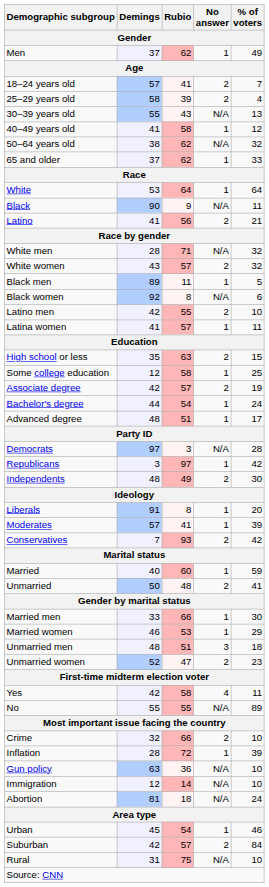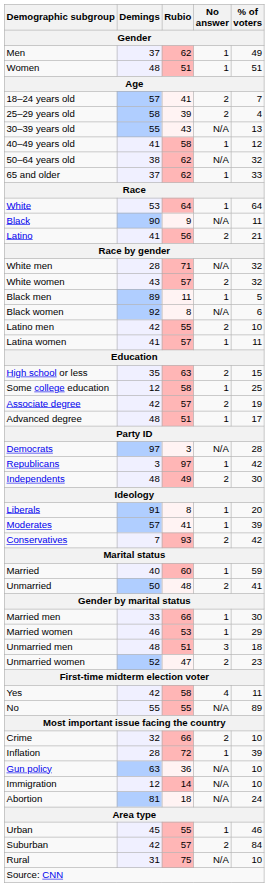 <table class="wikitable sortable">
 <tr>
 <th>Demographic subgroup</th>
 <th>Demings</th>
 <th>Rubio</th>
 <th>No<br>answer</th>
 <th>% of<br>voters</th>
 </tr>
 <tr>
 <th colspan="5">Gender</th>
 </tr>
 <tr>
 <td>Men</td>
 <td style="text-align:right; background:#f0f0ff;">37</td>
 <td style="text-align:right; background:#ffb6b6;">62</td>
 <td style="text-align:right;">1</td>
 <td style="text-align:right;">49</td>
+</tr>
+<tr>
+<td>Women</td>
+<td style="text-align:right; background:#f0f0ff;">48</td>
+<td style="text-align:right; background:#ffb6b6;">51</td>
+<td style="text-align:right;">1</td>
+<td style="text-align:right;">51</td>
 </tr>
 <tr>
 <th colspan="5">Age</th>
 </tr>
 <tr>
 <td>18–24 years old</td>
 <td style="text-align:right; background:#b0ceff;">57</td>
 <td style="text-align:right; background:#fff3f3;">41</td>
 <td style="text-align:right;">2</td>
 <td style="text-align:right;">7</td>
 </tr>
 <tr>
 <td>25–29 years old</td>
 <td style="text-align:right; background:#b0ceff;">58</td>
 <td style="text-align:right; background:#fff3f3;">39</td>
 <td style="text-align:right;">2</td>
 <td style="text-align:right;">4</td>
 </tr>
 <tr>
 <td>30–39 years old</td>
 <td style="text-align:right; background:#b0ceff;">55</td>
 <td style="text-align:right; background:#fff3f3;">43</td>
 <td style="text-align:right;">N/A</td>
 <td style="text-align:right;">13</td>
 </tr>
 <tr>
 <td>40–49 years old</td>
 <td style="text-align:right; background:#f0f0ff;">41</td>
 <td style="text-align:right; background:#ffb6b6;">58</td>
 <td style="text-align:right;">1</td>
 <td style="text-align:right;">12</td>
 </tr>
 <tr>
 <td>50–64 years old</td>
 <td style="text-align:right; background:#f0f0ff;">38</td>
 <td style="text-align:right; background:#ffb6b6;">62</td>
 <td style="text-align:right;">N/A</td>
 <td style="text-align:right;">32</td>
 </tr>
 <tr>
 <td>65 and older</td>
 <td style="text-align:right; background:#f0f0ff;">37</td>
 <td style="text-align:right; background:#ffb6b6;">62</td>
 <td style="text-align:right;">1</td>
 <td style="text-align:right;">33</td>
 </tr>
 <tr>
 <th colspan="5">Race</th>
 </tr>
 <tr>
 <td><a href='#'>White</a></td>
 <td style="text-align:right; background:#f0f0ff;">53</td>
 <td style="text-align:right; background:#ffb6b6;">64</td>
 <td style="text-align:right;">1</td>
 <td style="text-align:right;">64</td>
 </tr>
 <tr>
 <td><a href='#'>Black</a></td>
 <td style="text-align:right; background:#b0ceff;">90</td>
 <td style="text-align:right; background:#fff3f3;">9</td>
 <td style="text-align:right;">N/A</td>
 <td style="text-align:right;">11</td>
 </tr>
 <tr>
 <td><a href='#'>Latino</a></td>
 <td style="text-align:right; background:#f0f0ff;">41</td>
 <td style="text-align:right; background:#ffb6b6;">56</td>
 <td style="text-align:right;">2</td>
 <td style="text-align:right;">21</td>
 </tr>
 <tr>
 <th colspan="5">Race by gender</th>
 </tr>
 <tr>
 <td>White men</td>
 <td style="text-align:right; background:#f0f0ff;">28</td>
 <td style="text-align:right; background:#ffb6b6;">71</td>
 <td style="text-align:right;">N/A</td>
 <td style="text-align:right;">32</td>
 </tr>
 <tr>
 <td>White women</td>
 <td style="text-align:right; background:#f0f0ff;">43</td>
 <td style="text-align:right; background:#ffb6b6;">57</td>
 <td style="text-align:right;">2</td>
 <td style="text-align:right;">32</td>
 </tr>
 <tr>
 <td>Black men</td>
 <td style="text-align:right; background:#b0ceff;">89</td>
 <td style="text-align:right; background:#fff3f3;">11</td>
 <td style="text-align:right;">1</td>
 <td style="text-align:right;">5</td>
 </tr>
 <tr>
 <td>Black women</td>
 <td style="text-align:right; background:#b0ceff;">92</td>
 <td style="text-align:right; background:#fff3f3;">8</td>
 <td style="text-align:right;">N/A</td>
 <td style="text-align:right;">6</td>
 </tr>
 <tr>
 <td>Latino men</td>
 <td style="text-align:right; background:#f0f0ff;">42</td>
 <td style="text-align:right; background:#ffb6b6;">55</td>
 <td style="text-align:right;">2</td>
 <td style="text-align:right;">10</td>
 </tr>
 <tr>
 <td>Latina women</td>
 <td style="text-align:right; background:#f0f0ff;">41</td>
 <td style="text-align:right; background:#ffb6b6;">57</td>
 <td style="text-align:right;">1</td>
 <td style="text-align:right;">11</td>
 </tr>
 <tr>
 <th colspan="5">Education</th>
 </tr>
 <tr>
 <td><a href='#'>High school</a> or less</td>
 <td style="text-align:right; background:#f0f0ff;">35</td>
 <td style="text-align:right; background:#ffb6b6;">63</td>
 <td style="text-align:right;">2</td>
 <td style="text-align:right;">15</td>
 </tr>
 <tr>
 <td>Some <a href='#'>college</a> education</td>
 <td style="text-align:right; background:#f0f0ff;">12</td>
 <td style="text-align:right; background:#ffb6b6;">58</td>
 <td style="text-align:right;">1</td>
 <td style="text-align:right;">25</td>
 </tr>
 <tr>
 <td><a href='#'>Associate degree</a></td>
 <td style="text-align:right; background:#f0f0ff;">42</td>
 <td style="text-align:right; background:#ffb6b6;">57</td>
 <td style="text-align:right;">2</td>
 <td style="text-align:right;">19</td>
-</tr>
-<tr>
-<td><a href='#'>Bachelor's degree</a></td>
-<td style="text-align:right; background:#f0f0ff;">44</td>
-<td style="text-align:right; background:#ffb6b6;">54</td>
-<td style="text-align:right;">1</td>
-<td style="text-align:right;">24</td>
 </tr>
 <tr>
 <td>Advanced degree</td>
 <td style="text-align:right; background:#f0f0ff;">48</td>
 <td style="text-align:right; background:#ffb6b6;">51</td>
 <td style="text-align:right;">1</td>
 <td style="text-align:right;">17</td>
 </tr>
 <tr>
 <th colspan="5">Party ID</th>
 </tr>
 <tr>
 <td><a href='#'>Democrats</a></td>
 <td style="text-align:right; background:#b0ceff;">97</td>
 <td style="text-align:right; background:#fff3f3;">3</td>
 <td style="text-align:right;">N/A</td>
 <td style="text-align:right;">28</td>
 </tr>
 <tr>
 <td><a href='#'>Republicans</a></td>
 <td style="text-align:right; background:#f0f0ff;">3</td>
 <td style="text-align:right; background:#ffb6b6;">97</td>
 <td style="text-align:right;">1</td>
 <td style="text-align:right;">42</td>
 </tr>
 <tr>
 <td><a href='#'>Independents</a></td>
 <td style="text-align:right; background:#f0f0ff;">48</td>
 <td style="text-align:right; background:#ffb6b6;">49</td>
 <td style="text-align:right;">2</td>
 <td style="text-align:right;">30</td>
 </tr>
 <tr>
 <th colspan="5">Ideology</th>
 </tr>
 <tr>
 <td><a href='#'>Liberals</a></td>
 <td style="text-align:right; background:#b0ceff;">91</td>
 <td style="text-align:right; background:#fff3f3;">8</td>
 <td style="text-align:right;">1</td>
 <td style="text-align:right;">20</td>
 </tr>
 <tr>
 <td><a href='#'>Moderates</a></td>
 <td style="text-align:right; background:#b0ceff;">57</td>
 <td style="text-align:right; background:#fff3f3;">41</td>
 <td style="text-align:right;">1</td>
 <td style="text-align:right;">39</td>
 </tr>
 <tr>
 <td><a href='#'>Conservatives</a></td>
 <td style="text-align:right; background:#f0f0ff;">7</td>
 <td style="text-align:right; background:#ffb6b6;">93</td>
 <td style="text-align:right;">2</td>
 <td style="text-align:right;">42</td>
 </tr>
 <tr>
 <th colspan="5">Marital status</th>
 </tr>
 <tr>
 <td>Married</td>
 <td style="text-align:right; background:#f0f0ff;">40</td>
 <td style="text-align:right; background:#ffb6b6;">60</td>
 <td style="text-align:right;">1</td>
 <td style="text-align:right;">59</td>
 </tr>
 <tr>
 <td>Unmarried</td>
 <td style="text-align:right; background:#b0ceff;">50</td>
 <td style="text-align:right; background:#fff3f3;">48</td>
 <td style="text-align:right;">2</td>
 <td style="text-align:right;">41</td>
 </tr>
 <tr>
 <th colspan="5">Gender by marital status</th>
 </tr>
 <tr>
 <td>Married men</td>
 <td style="text-align:right; background:#f0f0ff;">33</td>
 <td style="text-align:right; background:#ffb6b6;">66</td>
 <td style="text-align:right;">1</td>
 <td style="text-align:right;">30</td>
 </tr>
 <tr>
 <td>Married women</td>
 <td style="text-align:right; background:#f0f0ff;">46</td>
 <td style="text-align:right; background:#ffb6b6;">53</td>
 <td style="text-align:right;">1</td>
 <td style="text-align:right;">29</td>
 </tr>
 <tr>
 <td>Unmarried men</td>
 <td style="text-align:right; background:#f0f0ff;">48</td>
 <td style="text-align:right; background:#ffb6b6;">51</td>
 <td style="text-align:right;">3</td>
 <td style="text-align:right;">18</td>
 </tr>
 <tr>
 <td>Unmarried women</td>
 <td style="text-align:right; background:#b0ceff;">52</td>
 <td style="text-align:right; background:#fff3f3;">47</td>
 <td style="text-align:right;">2</td>
 <td style="text-align:right;">23</td>
 </tr>
 <tr>
 <th colspan="5">First-time midterm election voter</th>
 </tr>
 <tr>
 <td>Yes</td>
 <td style="text-align:right; background:#f0f0ff;">42</td>
 <td style="text-align:right; background:#ffb6b6;">58</td>
 <td style="text-align:right;">4</td>
 <td style="text-align:right;">11</td>
 </tr>
 <tr>
 <td>No</td>
 <td style="text-align:right; background:#f0f0ff;">55</td>
 <td style="text-align:right; background:#ffb6b6;">55</td>
 <td style="text-align:right;">N/A</td>
 <td style="text-align:right;">89</td>
 </tr>
 <tr>
 <th colspan="5">Most important issue facing the country</th>
 </tr>
 <tr>
 <td>Crime</td>
 <td style="text-align:right; background:#f0f0ff;">32</td>
 <td style="text-align:right; background:#ffb6b6;">66</td>
 <td style="text-align:right;">2</td>
 <td style="text-align:right;">10</td>
 </tr>
 <tr>
 <td>Inflation</td>
 <td style="text-align:right; background:#f0f0ff;">28</td>
 <td style="text-align:right; background:#ffb6b6;">72</td>
 <td style="text-align:right;">1</td>
 <td style="text-align:right;">39</td>
 </tr>
 <tr>
 <td><a href='#'>Gun policy</a></td>
 <td style="text-align:right; background:#b0ceff;">63</td>
 <td style="text-align:right; background:#fff3f3;">36</td>
 <td style="text-align:right;">N/A</td>
 <td style="text-align:right;">10</td>
 </tr>
 <tr>
 <td>Immigration</td>
 <td style="text-align:right; background:#f0f0ff;">12</td>
 <td style="text-align:right; background:#ffb6b6;">14</td>
 <td style="text-align:right;">N/A</td>
 <td style="text-align:right;">10</td>
 </tr>
 <tr>
 <td>Abortion</td>
 <td style="text-align:right; background:#b0ceff;">81</td>
 <td style="text-align:right; background:#fff3f3;">18</td>
 <td style="text-align:right;">N/A</td>
 <td style="text-align:right;">24</td>
 </tr>
 <tr>
 <th colspan="5">Area type</th>
 </tr>
 <tr>
 <td>Urban</td>
 <td style="text-align:right; background:#f0f0ff;">45</td>
-<td style="text-align:right; background:#ffb6b6;">54</td>
+<td style="text-align:right; background:#ffb6b6;">55</td>
 <td style="text-align:right;">1</td>
 <td style="text-align:right;">46</td>
 </tr>
 <tr>
 <td>Suburban</td>
 <td style="text-align:right; background:#f0f0ff;">42</td>
 <td style="text-align:right; background:#ffb6b6;">57</td>
 <td style="text-align:right;">2</td>
 <td style="text-align:right;">84</td>
 </tr>
 <tr>
 <td>Rural</td>
 <td style="text-align:right; background:#f0f0ff;">31</td>
 <td style="text-align:right; background:#ffb6b6;">75</td>
 <td style="text-align:right;">N/A</td>
 <td style="text-align:right;">10</td>
 </tr>
 <tr>
 <td colspan="5">Source: <a href='#'>CNN</a></td>
 </tr>
 </table>
